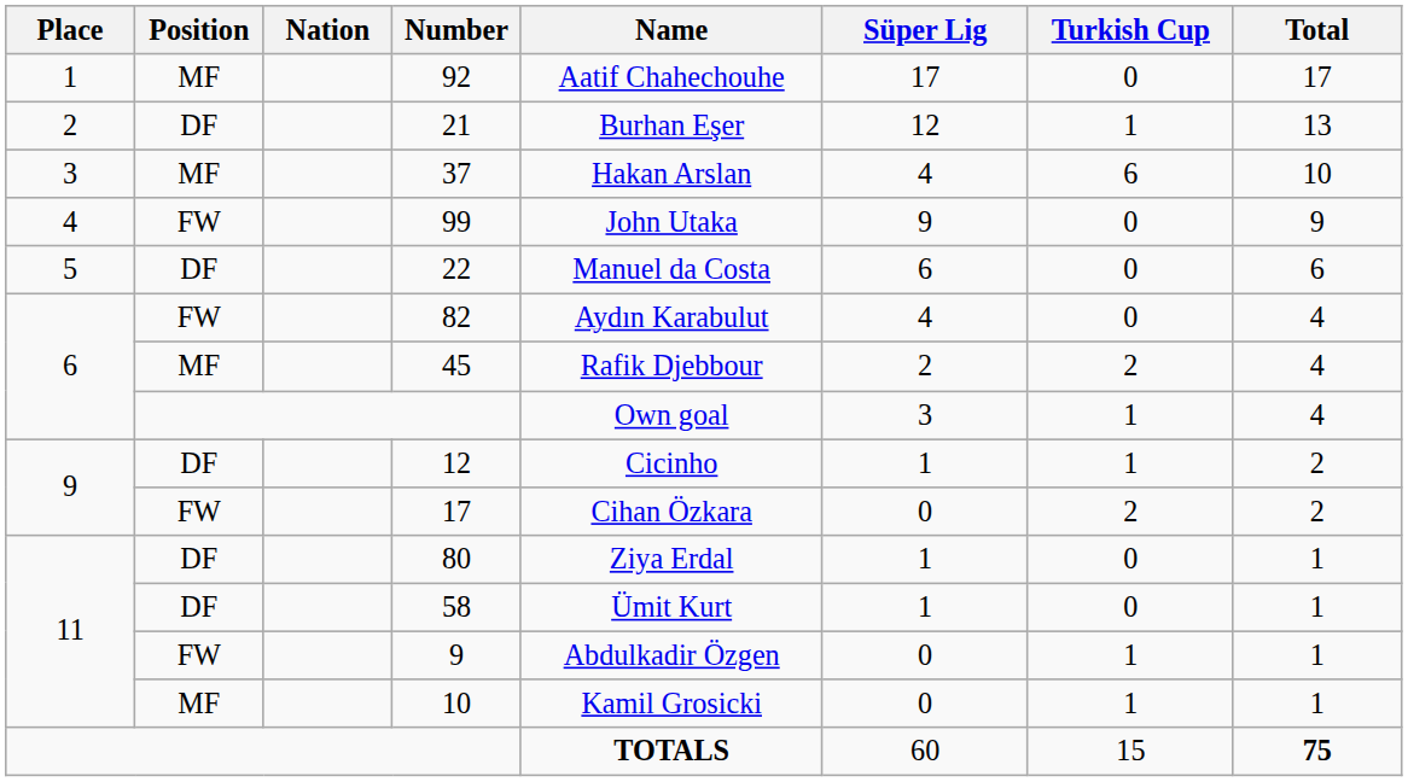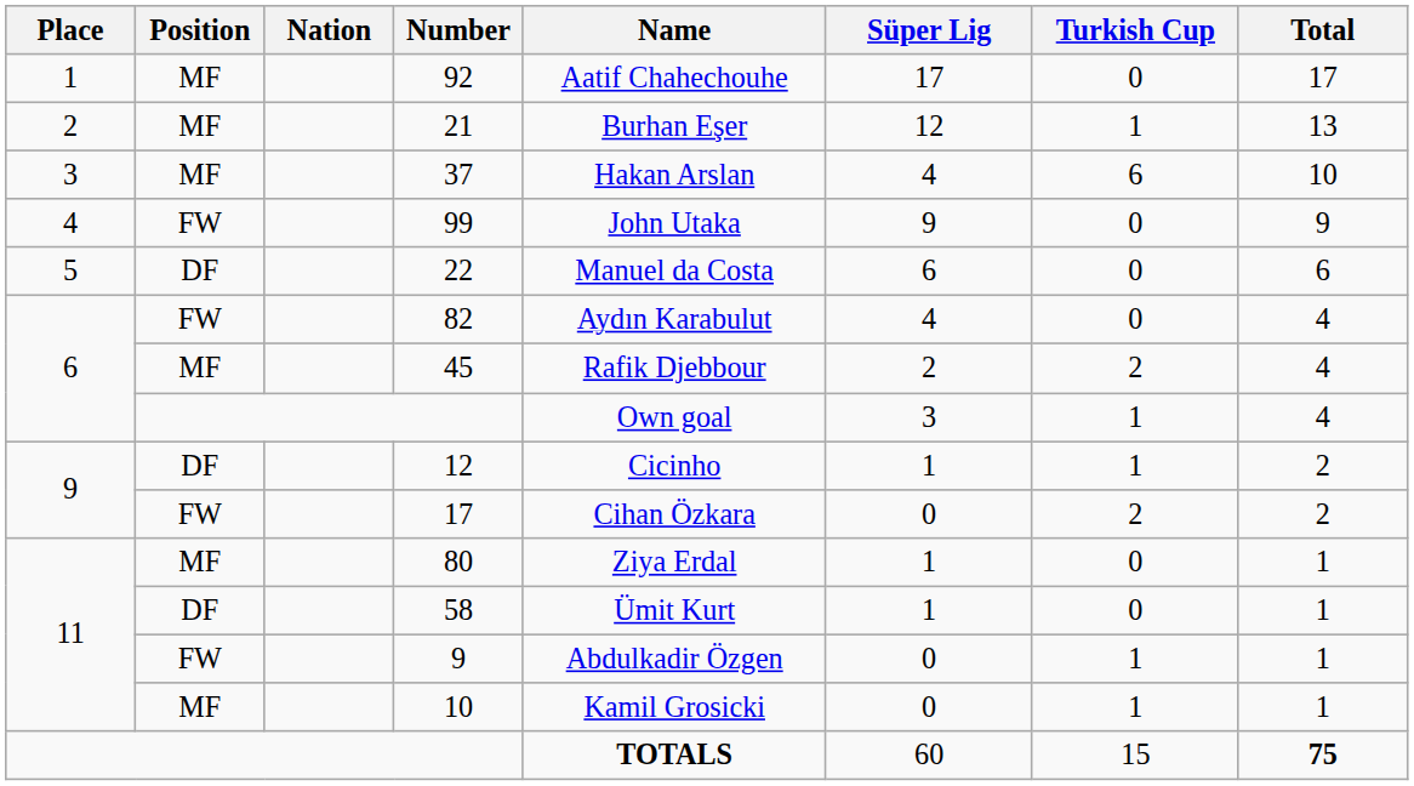 <table class="wikitable" style="font-size: 95%; text-align: center;">
 <tr>
 <th width=60>Place</th>
 <th width=60>Position</th>
 <th width=60>Nation</th>
 <th width=60>Number</th>
 <th width=150>Name</th>
 <th width=100><a href='#'>Süper Lig</a></th>
 <th width=100><a href='#'>Turkish Cup</a></th>
 <th width=80>Total</th>
 </tr>
 <tr>
 <td>1</td>
 <td>MF</td>
 <td></td>
 <td>92</td>
 <td><a href='#'>Aatif Chahechouhe</a></td>
 <td>17</td>
 <td>0</td>
 <td>17</td>
 </tr>
 <tr>
 <td>2</td>
-<td>DF</td>
+<td>MF</td>
 <td></td>
 <td>21</td>
 <td><a href='#'>Burhan Eşer</a></td>
 <td>12</td>
 <td>1</td>
 <td>13</td>
 </tr>
 <tr>
 <td>3</td>
 <td>MF</td>
 <td></td>
 <td>37</td>
 <td><a href='#'>Hakan Arslan</a></td>
 <td>4</td>
 <td>6</td>
 <td>10</td>
 </tr>
 <tr>
 <td>4</td>
 <td>FW</td>
 <td></td>
 <td>99</td>
 <td><a href='#'>John Utaka</a></td>
 <td>9</td>
 <td>0</td>
 <td>9</td>
 </tr>
 <tr>
 <td>5</td>
 <td>DF</td>
 <td></td>
 <td>22</td>
 <td><a href='#'>Manuel da Costa</a></td>
 <td>6</td>
 <td>0</td>
 <td>6</td>
 </tr>
 <tr>
 <td rowspan="3">6</td>
 <td>FW</td>
 <td></td>
 <td>82</td>
 <td><a href='#'>Aydın Karabulut</a></td>
 <td>4</td>
 <td>0</td>
 <td>4</td>
 </tr>
 <tr>
 <td>MF</td>
 <td></td>
 <td>45</td>
 <td><a href='#'>Rafik Djebbour</a></td>
 <td>2</td>
 <td>2</td>
 <td>4</td>
 </tr>
 <tr>
 <td colspan="3"></td>
 <td><a href='#'>Own goal</a></td>
 <td>3</td>
 <td>1</td>
 <td>4</td>
 </tr>
 <tr>
 <td rowspan="2">9</td>
 <td>DF</td>
 <td></td>
 <td>12</td>
 <td><a href='#'>Cicinho</a></td>
 <td>1</td>
 <td>1</td>
 <td>2</td>
 </tr>
 <tr>
 <td>FW</td>
 <td></td>
 <td>17</td>
 <td><a href='#'>Cihan Özkara</a></td>
 <td>0</td>
 <td>2</td>
 <td>2</td>
 </tr>
 <tr>
 <td rowspan="4">11</td>
-<td>DF</td>
+<td>MF</td>
 <td></td>
 <td>80</td>
 <td><a href='#'>Ziya Erdal</a></td>
 <td>1</td>
 <td>0</td>
 <td>1</td>
 </tr>
 <tr>
 <td>DF</td>
 <td></td>
 <td>58</td>
 <td><a href='#'>Ümit Kurt</a></td>
 <td>1</td>
 <td>0</td>
 <td>1</td>
 </tr>
 <tr>
 <td>FW</td>
 <td></td>
 <td>9</td>
 <td><a href='#'>Abdulkadir Özgen</a></td>
 <td>0</td>
 <td>1</td>
 <td>1</td>
 </tr>
 <tr>
 <td>MF</td>
 <td></td>
 <td>10</td>
 <td><a href='#'>Kamil Grosicki</a></td>
 <td>0</td>
 <td>1</td>
 <td>1</td>
 </tr>
 <tr>
 <td colspan="4"></td>
 <td><strong>TOTALS</strong></td>
 <td>60</td>
 <td>15</td>
 <td><strong>75</strong></td>
 </tr>
 </table>
